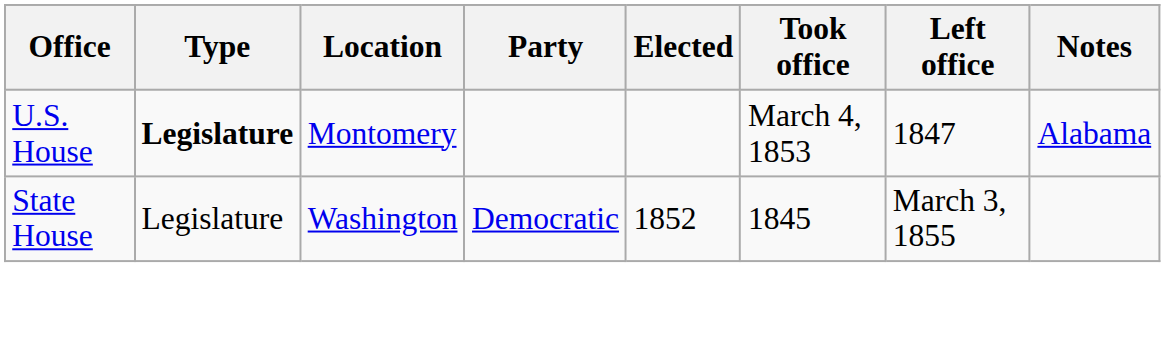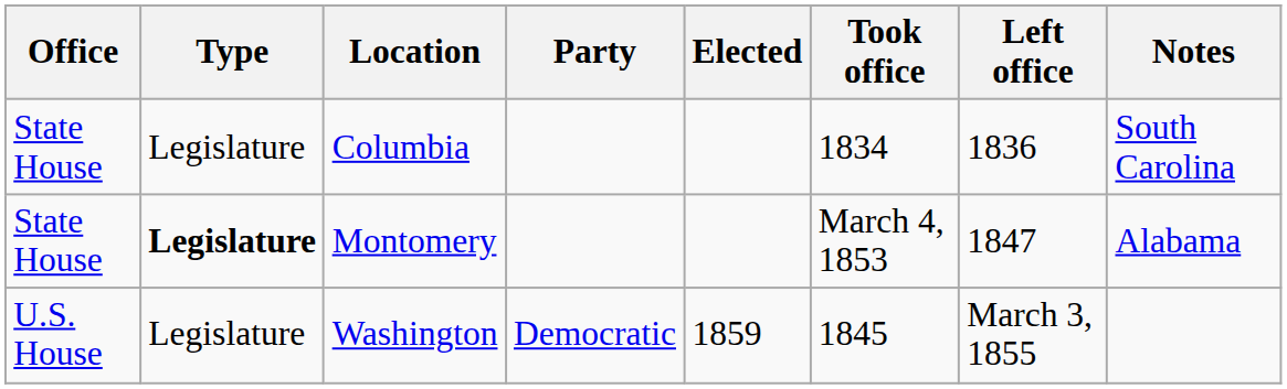 <table class=wikitable style="width:94%" style="text-align: center;" align="center">
 <tr bgcolor=#cccccc>
 <th>Office</th>
 <th>Type</th>
 <th>Location</th>
 <th>Party</th>
 <th>Elected</th>
 <th>Took office</th>
 <th>Left office</th>
 <th>Notes</th>
 </tr>
 <tr>
-<td><a href='#'>U.S. House</a></td>
+<td><a href='#'>State House</a></td>
+<td>Legislature</td>
+<td><a href='#'>Columbia</a></td>
+<td></td>
+<td></td>
+<td>1834</td>
+<td>1836</td>
+<td><a href='#'>South Carolina</a></td>
+</tr>
+<tr>
+<td><a href='#'>State House</a></td>
 <td><strong>Legislature</strong></td>
 <td><a href='#'>Montomery</a></td>
 <td></td>
 <td></td>
 <td>March 4, 1853</td>
 <td>1847</td>
 <td><a href='#'>Alabama</a></td>
 </tr>
 <tr>
-<td><a href='#'>State House</a></td>
+<td><a href='#'>U.S. House</a></td>
 <td>Legislature</td>
 <td><a href='#'>Washington</a></td>
 <td><a href='#'>Democratic</a></td>
-<td>1852</td>
+<td>1859</td>
 <td>1845</td>
 <td>March 3, 1855</td>
 <td></td>
 </tr>
 </table>
